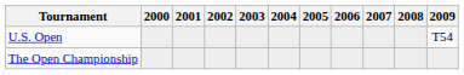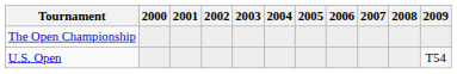 <table class="wikitable" style="font-size:95%;text-align:center;">
 <tr>
 <th>Tournament</th>
 <th>2000</th>
 <th>2001</th>
 <th>2002</th>
 <th>2003</th>
 <th>2004</th>
 <th>2005</th>
 <th>2006</th>
 <th>2007</th>
 <th>2008</th>
 <th>2009</th>
 </tr>
 <tr>
+<td align=left><a href='#'>The Open Championship</a></td>
+<td style="background:#eeeeee;"></td>
+<td style="background:#eeeeee;"></td>
+<td style="background:#eeeeee;"></td>
+<td style="background:#eeeeee;"></td>
+<td style="background:#eeeeee;"></td>
+<td style="background:#eeeeee;"></td>
+<td style="background:#eeeeee;"></td>
+<td style="background:#eeeeee;"></td>
+<td style="background:#eeeeee;"></td>
+<td style="background:#eeeeee;"></td>
+</tr>
+<tr>
 <td align=left><a href='#'>U.S. Open</a></td>
 <td style="background:#eeeeee;"></td>
 <td style="background:#eeeeee;"></td>
 <td style="background:#eeeeee;"></td>
 <td style="background:#eeeeee;"></td>
 <td style="background:#eeeeee;"></td>
 <td style="background:#eeeeee;"></td>
 <td style="background:#eeeeee;"></td>
 <td style="background:#eeeeee;"></td>
 <td style="background:#eeeeee;"></td>
 <td align="center">T54</td>
 </tr>
-<tr>
-<td align=left><a href='#'>The Open Championship</a></td>
-<td style="background:#eeeeee;"></td>
-<td style="background:#eeeeee;"></td>
-<td style="background:#eeeeee;"></td>
-<td style="background:#eeeeee;"></td>
-<td style="background:#eeeeee;"></td>
-<td style="background:#eeeeee;"></td>
-<td style="background:#eeeeee;"></td>
-<td style="background:#eeeeee;"></td>
-<td style="background:#eeeeee;"></td>
-<td style="background:#eeeeee;"></td>
-</tr>
 </table>
